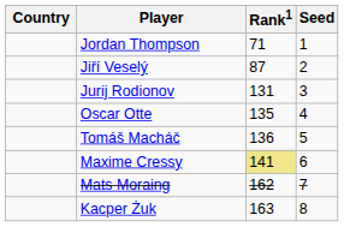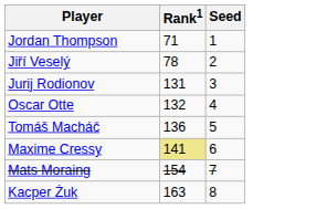 <table class="sortable wikitable">
 <tr>
-<th width="70">Country</th>
 <th width="175">Player</th>
 <th>Rank<sup>1</sup></th>
 <th>Seed</th>
 </tr>
 <tr>
-<td></td>
 <td><a href='#'>Jordan Thompson</a></td>
 <td>71</td>
 <td>1</td>
 </tr>
 <tr>
-<td></td>
 <td><a href='#'>Jiří Veselý</a></td>
-<td>87</td>
+<td>78</td>
 <td>2</td>
 </tr>
 <tr>
-<td></td>
 <td><a href='#'>Jurij Rodionov</a></td>
 <td>131</td>
 <td>3</td>
 </tr>
 <tr>
-<td></td>
 <td><a href='#'>Oscar Otte</a></td>
-<td>135</td>
+<td>132</td>
 <td>4</td>
 </tr>
 <tr>
-<td></td>
 <td><a href='#'>Tomáš Macháč</a></td>
 <td>136</td>
 <td>5</td>
 </tr>
 <tr>
-<td></td>
 <td><a href='#'>Maxime Cressy</a></td>
 <td style="background: khaki;">141</td>
 <td>6</td>
 </tr>
 <tr>
-<td><s></s></td>
 <td><s><a href='#'>Mats Moraing</a></s></td>
-<td><s>162</s></td>
+<td><s>154</s></td>
 <td><s>7</s></td>
 </tr>
 <tr>
-<td></td>
 <td><a href='#'>Kacper Żuk</a></td>
 <td>163</td>
 <td>8</td>
 </tr>
 </table>
